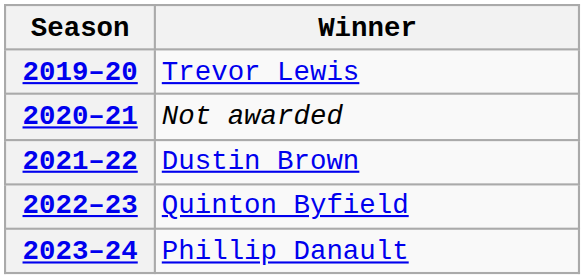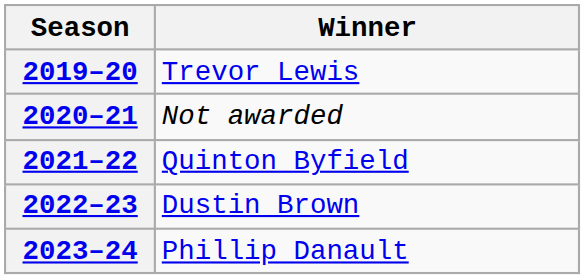 <table class="wikitable">
 <tr>
 <th scope="col" style="width:5em">Season</th>
 <th scope="col" style="width:15em">Winner</th>
 </tr>
 <tr>
 <th scope="row"><a href='#'>2019–20</a></th>
 <td><a href='#'>Trevor Lewis</a></td>
 </tr>
 <tr>
 <th scope="row"><a href='#'>2020–21</a></th>
 <td><em>Not awarded</em></td>
 </tr>
 <tr>
 <th scope="row"><a href='#'>2021–22</a></th>
-<td><a href='#'>Dustin Brown</a></td>
+<td><a href='#'>Quinton Byfield</a></td>
 </tr>
 <tr>
 <th scope="row"><a href='#'>2022–23</a></th>
-<td><a href='#'>Quinton Byfield</a></td>
+<td><a href='#'>Dustin Brown</a></td>
 </tr>
 <tr>
 <th scope="row"><a href='#'>2023–24</a></th>
 <td><a href='#'>Phillip Danault</a></td>
 </tr>
 </table>
